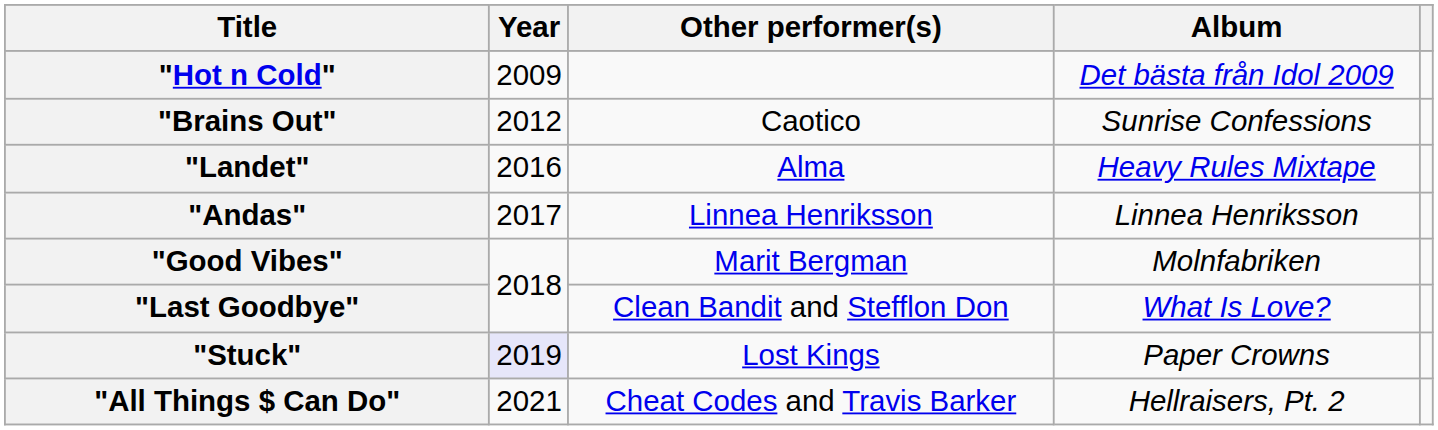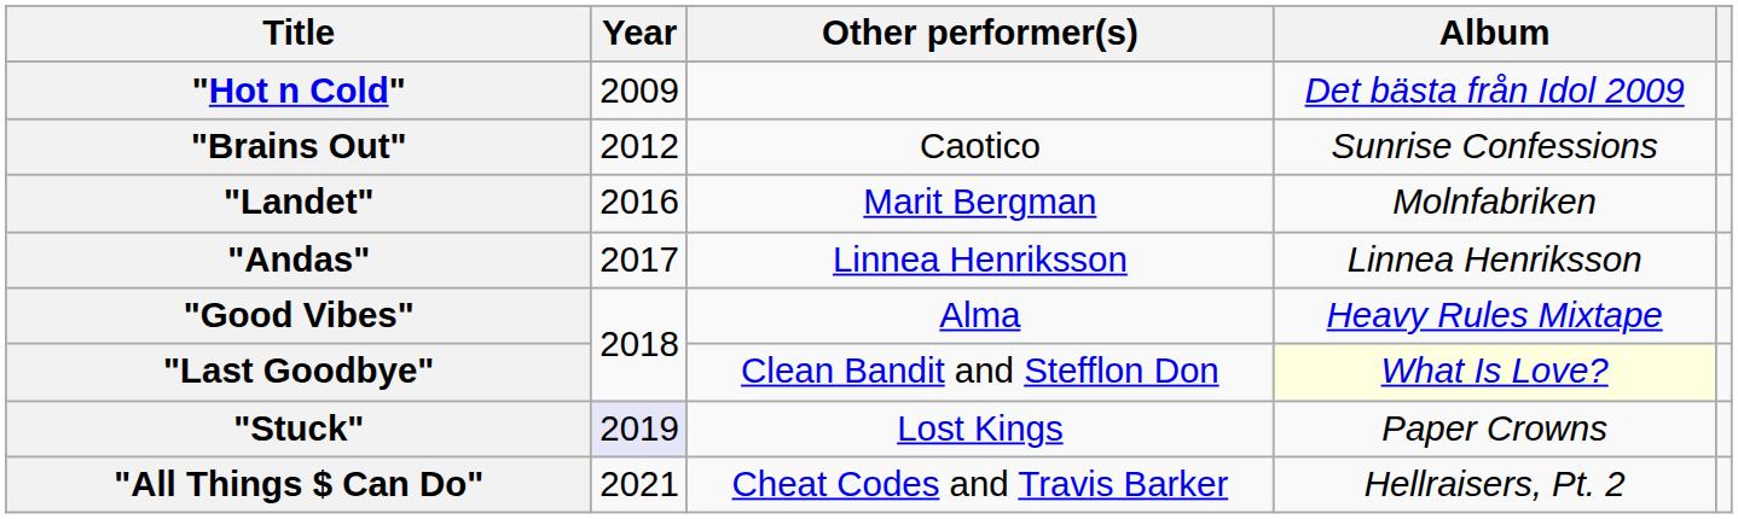 <table class="wikitable plainrowheaders" style="text-align:center;" border="1">
 <tr>
 <th scope="col" style="width:16em;">Title</th>
 <th scope="col">Year</th>
 <th scope="col" style="width:16em;">Other performer(s)</th>
 <th scope="col" style="width:12em;">Album</th>
 <th scope="col"></th>
 </tr>
 <tr>
 <th scope="row">"<a href='#'>Hot n Cold</a>"</th>
 <td>2009</td>
 <td></td>
 <td><em><a href='#'>Det bästa från Idol 2009</a></em></td>
 <td></td>
 </tr>
 <tr>
 <th scope="row">"Brains Out"</th>
 <td>2012</td>
 <td>Caotico</td>
 <td><em>Sunrise Confessions</em></td>
 <td></td>
 </tr>
 <tr>
 <th scope="row">"Landet"</th>
 <td>2016</td>
-<td><a href='#'>Alma</a></td>
-<td><em><a href='#'>Heavy Rules Mixtape</a></em></td>
+<td><a href='#'>Marit Bergman</a></td>
+<td><em>Molnfabriken</em></td>
 <td></td>
 </tr>
 <tr>
 <th scope="row">"Andas"</th>
 <td>2017</td>
 <td><a href='#'>Linnea Henriksson</a></td>
 <td><em>Linnea Henriksson</em></td>
 <td></td>
 </tr>
 <tr>
 <th scope="row">"Good Vibes"</th>
 <td rowspan="2">2018</td>
-<td><a href='#'>Marit Bergman</a></td>
-<td><em>Molnfabriken</em></td>
+<td><a href='#'>Alma</a></td>
+<td><em><a href='#'>Heavy Rules Mixtape</a></em></td>
 <td></td>
 </tr>
 <tr>
 <th scope="row">"Last Goodbye"</th>
 <td><a href='#'>Clean Bandit</a> and <a href='#'>Stefflon Don</a></td>
-<td><em><a href='#'>What Is Love?</a></em></td>
+<td style="background: lightyellow;"><em><a href='#'>What Is Love?</a></em></td>
 <td></td>
 </tr>
 <tr>
 <th scope="row">"Stuck"</th>
 <td style="background: lavender;">2019</td>
 <td><a href='#'>Lost Kings</a></td>
 <td><em>Paper Crowns</em></td>
 <td></td>
 </tr>
 <tr>
 <th scope="row">"All Things $ Can Do"</th>
 <td>2021</td>
 <td><a href='#'>Cheat Codes</a> and <a href='#'>Travis Barker</a></td>
 <td><em>Hellraisers, Pt. 2</em></td>
 <td></td>
 </tr>
 </table>
